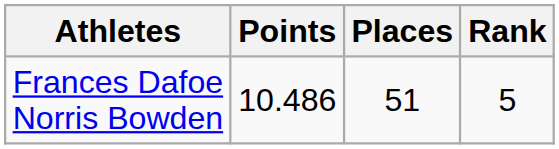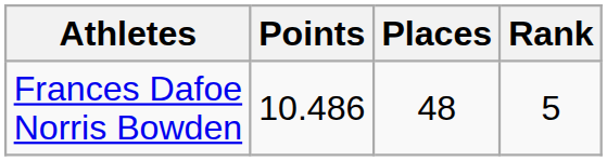 <table class="wikitable" border="1" style="font-size:90%">
 <tr>
 <th>Athletes</th>
 <th>Points</th>
 <th>Places</th>
 <th>Rank</th>
 </tr>
 <tr align=center>
 <td align=left><a href='#'>Frances Dafoe</a><br><a href='#'>Norris Bowden</a></td>
 <td>10.486</td>
-<td>51</td>
+<td>48</td>
 <td>5</td>
 </tr>
 </table>
